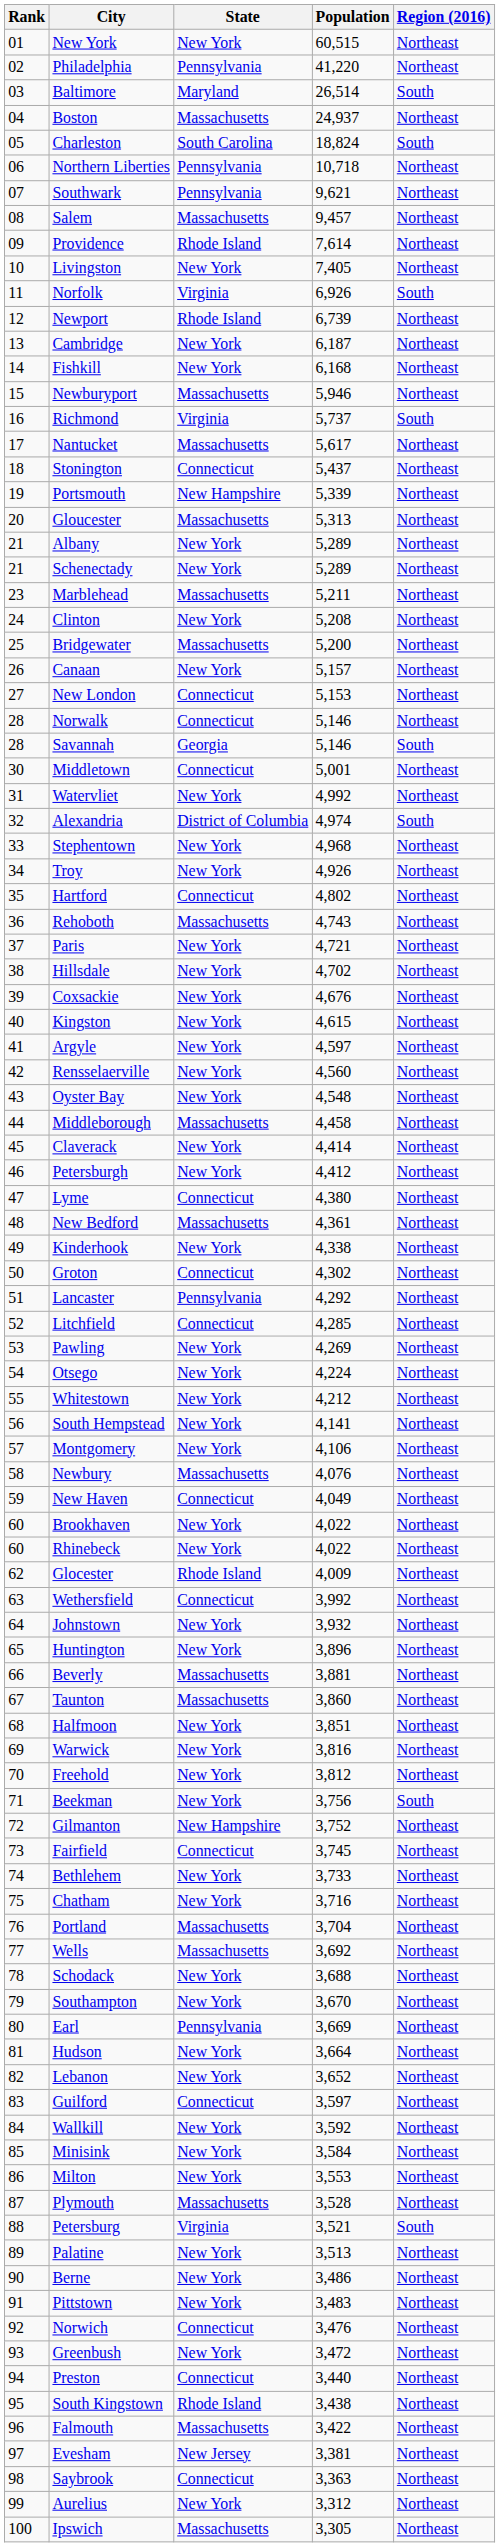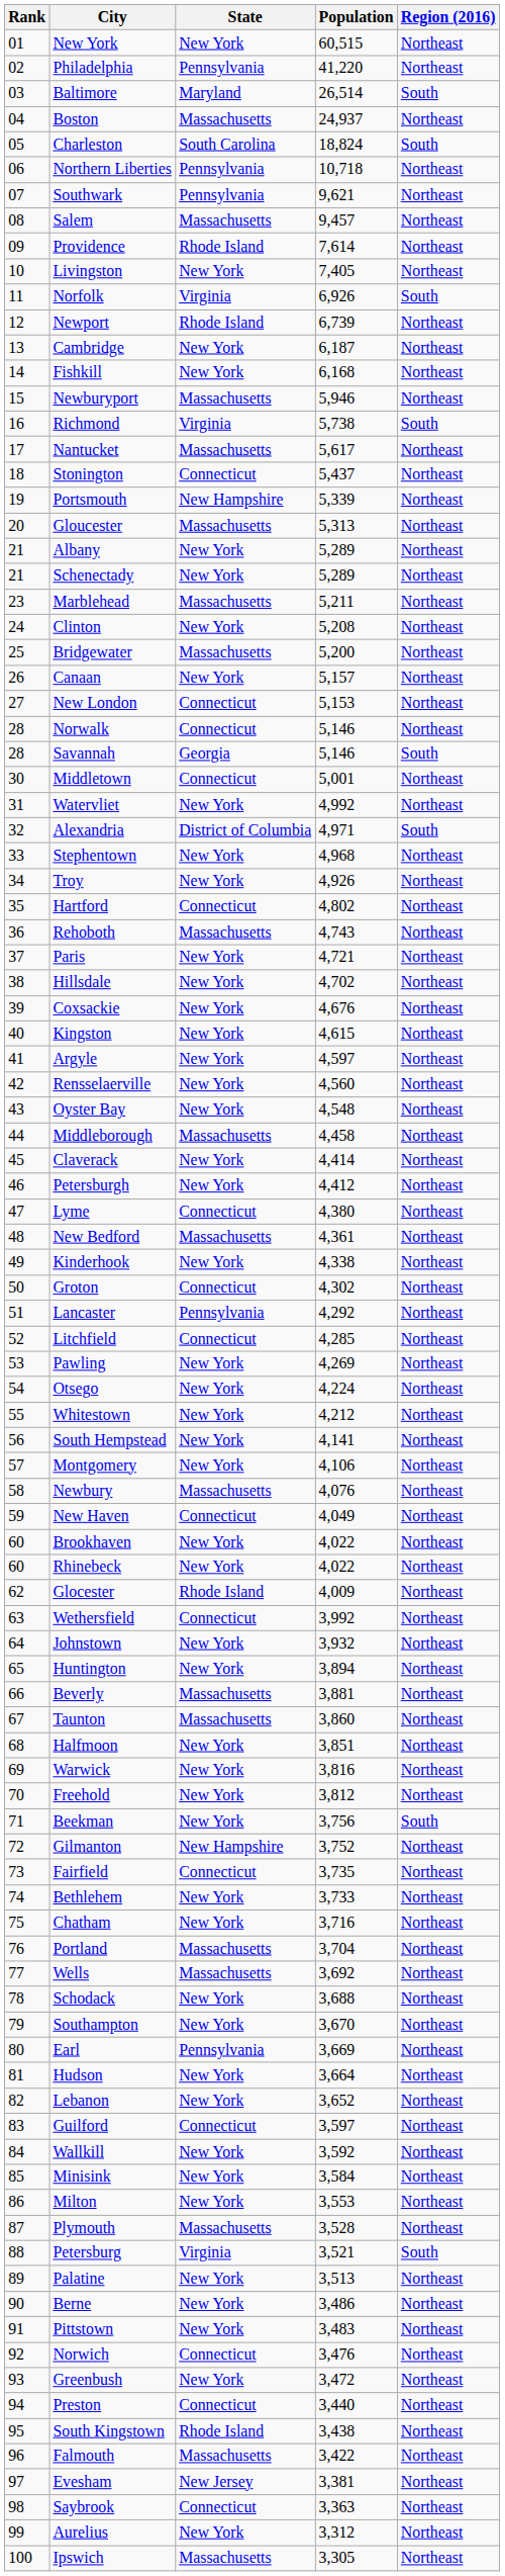 <table class="wikitable sortable">
 <tr>
 <th>Rank</th>
 <th>City</th>
 <th>State</th>
 <th>Population</th>
 <th><a href='#'>Region (2016)</a></th>
 </tr>
 <tr>
 <td>01</td>
 <td><a href='#'>New York</a></td>
 <td><a href='#'>New York</a></td>
 <td>60,515</td>
 <td><a href='#'>Northeast</a></td>
 </tr>
 <tr>
 <td>02</td>
 <td><a href='#'>Philadelphia</a></td>
 <td><a href='#'>Pennsylvania</a></td>
 <td>41,220</td>
 <td><a href='#'>Northeast</a></td>
 </tr>
 <tr>
 <td>03</td>
 <td><a href='#'>Baltimore</a></td>
 <td><a href='#'>Maryland</a></td>
 <td>26,514</td>
 <td><a href='#'>South</a></td>
 </tr>
 <tr>
 <td>04</td>
 <td><a href='#'>Boston</a></td>
 <td><a href='#'>Massachusetts</a></td>
 <td>24,937</td>
 <td><a href='#'>Northeast</a></td>
 </tr>
 <tr>
 <td>05</td>
 <td><a href='#'>Charleston</a></td>
 <td><a href='#'>South Carolina</a></td>
 <td>18,824</td>
 <td><a href='#'>South</a></td>
 </tr>
 <tr>
 <td>06</td>
 <td><a href='#'>Northern Liberties</a></td>
 <td><a href='#'>Pennsylvania</a></td>
 <td>10,718</td>
 <td><a href='#'>Northeast</a></td>
 </tr>
 <tr>
 <td>07</td>
 <td><a href='#'>Southwark</a></td>
 <td><a href='#'>Pennsylvania</a></td>
 <td>9,621</td>
 <td><a href='#'>Northeast</a></td>
 </tr>
 <tr>
 <td>08</td>
 <td><a href='#'>Salem</a></td>
 <td><a href='#'>Massachusetts</a></td>
 <td>9,457</td>
 <td><a href='#'>Northeast</a></td>
 </tr>
 <tr>
 <td>09</td>
 <td><a href='#'>Providence</a></td>
 <td><a href='#'>Rhode Island</a></td>
 <td>7,614</td>
 <td><a href='#'>Northeast</a></td>
 </tr>
 <tr>
 <td>10</td>
 <td><a href='#'>Livingston</a></td>
 <td><a href='#'>New York</a></td>
 <td>7,405</td>
 <td><a href='#'>Northeast</a></td>
 </tr>
 <tr>
 <td>11</td>
 <td><a href='#'>Norfolk</a></td>
 <td><a href='#'>Virginia</a></td>
 <td>6,926</td>
 <td><a href='#'>South</a></td>
 </tr>
 <tr>
 <td>12</td>
 <td><a href='#'>Newport</a></td>
 <td><a href='#'>Rhode Island</a></td>
 <td>6,739</td>
 <td><a href='#'>Northeast</a></td>
 </tr>
 <tr>
 <td>13</td>
 <td><a href='#'>Cambridge</a></td>
 <td><a href='#'>New York</a></td>
 <td>6,187</td>
 <td><a href='#'>Northeast</a></td>
 </tr>
 <tr>
 <td>14</td>
 <td><a href='#'>Fishkill</a></td>
 <td><a href='#'>New York</a></td>
 <td>6,168</td>
 <td><a href='#'>Northeast</a></td>
 </tr>
 <tr>
 <td>15</td>
 <td><a href='#'>Newburyport</a></td>
 <td><a href='#'>Massachusetts</a></td>
 <td>5,946</td>
 <td><a href='#'>Northeast</a></td>
 </tr>
 <tr>
 <td>16</td>
 <td><a href='#'>Richmond</a></td>
 <td><a href='#'>Virginia</a></td>
-<td>5,737</td>
+<td>5,738</td>
 <td><a href='#'>South</a></td>
 </tr>
 <tr>
 <td>17</td>
 <td><a href='#'>Nantucket</a></td>
 <td><a href='#'>Massachusetts</a></td>
 <td>5,617</td>
 <td><a href='#'>Northeast</a></td>
 </tr>
 <tr>
 <td>18</td>
 <td><a href='#'>Stonington</a></td>
 <td><a href='#'>Connecticut</a></td>
 <td>5,437</td>
 <td><a href='#'>Northeast</a></td>
 </tr>
 <tr>
 <td>19</td>
 <td><a href='#'>Portsmouth</a></td>
 <td><a href='#'>New Hampshire</a></td>
 <td>5,339</td>
 <td><a href='#'>Northeast</a></td>
 </tr>
 <tr>
 <td>20</td>
 <td><a href='#'>Gloucester</a></td>
 <td><a href='#'>Massachusetts</a></td>
 <td>5,313</td>
 <td><a href='#'>Northeast</a></td>
 </tr>
 <tr>
 <td>21</td>
 <td><a href='#'>Albany</a></td>
 <td><a href='#'>New York</a></td>
 <td>5,289</td>
 <td><a href='#'>Northeast</a></td>
 </tr>
 <tr>
 <td>21</td>
 <td><a href='#'>Schenectady</a></td>
 <td><a href='#'>New York</a></td>
 <td>5,289</td>
 <td><a href='#'>Northeast</a></td>
 </tr>
 <tr>
 <td>23</td>
 <td><a href='#'>Marblehead</a></td>
 <td><a href='#'>Massachusetts</a></td>
 <td>5,211</td>
 <td><a href='#'>Northeast</a></td>
 </tr>
 <tr>
 <td>24</td>
 <td><a href='#'>Clinton</a></td>
 <td><a href='#'>New York</a></td>
 <td>5,208</td>
 <td><a href='#'>Northeast</a></td>
 </tr>
 <tr>
 <td>25</td>
 <td><a href='#'>Bridgewater</a></td>
 <td><a href='#'>Massachusetts</a></td>
 <td>5,200</td>
 <td><a href='#'>Northeast</a></td>
 </tr>
 <tr>
 <td>26</td>
 <td><a href='#'>Canaan</a></td>
 <td><a href='#'>New York</a></td>
 <td>5,157</td>
 <td><a href='#'>Northeast</a></td>
 </tr>
 <tr>
 <td>27</td>
 <td><a href='#'>New London</a></td>
 <td><a href='#'>Connecticut</a></td>
 <td>5,153</td>
 <td><a href='#'>Northeast</a></td>
 </tr>
 <tr>
 <td>28</td>
 <td><a href='#'>Norwalk</a></td>
 <td><a href='#'>Connecticut</a></td>
 <td>5,146</td>
 <td><a href='#'>Northeast</a></td>
 </tr>
 <tr>
 <td>28</td>
 <td><a href='#'>Savannah</a></td>
 <td><a href='#'>Georgia</a></td>
 <td>5,146</td>
 <td><a href='#'>South</a></td>
 </tr>
 <tr>
 <td>30</td>
 <td><a href='#'>Middletown</a></td>
 <td><a href='#'>Connecticut</a></td>
 <td>5,001</td>
 <td><a href='#'>Northeast</a></td>
 </tr>
 <tr>
 <td>31</td>
 <td><a href='#'>Watervliet</a></td>
 <td><a href='#'>New York</a></td>
 <td>4,992</td>
 <td><a href='#'>Northeast</a></td>
 </tr>
 <tr>
 <td>32</td>
 <td><a href='#'>Alexandria</a></td>
 <td><a href='#'>District of Columbia</a></td>
-<td>4,974</td>
+<td>4,971</td>
 <td><a href='#'>South</a></td>
 </tr>
 <tr>
 <td>33</td>
 <td><a href='#'>Stephentown</a></td>
 <td><a href='#'>New York</a></td>
 <td>4,968</td>
 <td><a href='#'>Northeast</a></td>
 </tr>
 <tr>
 <td>34</td>
 <td><a href='#'>Troy</a></td>
 <td><a href='#'>New York</a></td>
 <td>4,926</td>
 <td><a href='#'>Northeast</a></td>
 </tr>
 <tr>
 <td>35</td>
 <td><a href='#'>Hartford</a></td>
 <td><a href='#'>Connecticut</a></td>
 <td>4,802</td>
 <td><a href='#'>Northeast</a></td>
 </tr>
 <tr>
 <td>36</td>
 <td><a href='#'>Rehoboth</a></td>
 <td><a href='#'>Massachusetts</a></td>
 <td>4,743</td>
 <td><a href='#'>Northeast</a></td>
 </tr>
 <tr>
 <td>37</td>
 <td><a href='#'>Paris</a></td>
 <td><a href='#'>New York</a></td>
 <td>4,721</td>
 <td><a href='#'>Northeast</a></td>
 </tr>
 <tr>
 <td>38</td>
 <td><a href='#'>Hillsdale</a></td>
 <td><a href='#'>New York</a></td>
 <td>4,702</td>
 <td><a href='#'>Northeast</a></td>
 </tr>
 <tr>
 <td>39</td>
 <td><a href='#'>Coxsackie</a></td>
 <td><a href='#'>New York</a></td>
 <td>4,676</td>
 <td><a href='#'>Northeast</a></td>
 </tr>
 <tr>
 <td>40</td>
 <td><a href='#'>Kingston</a></td>
 <td><a href='#'>New York</a></td>
 <td>4,615</td>
 <td><a href='#'>Northeast</a></td>
 </tr>
 <tr>
 <td>41</td>
 <td><a href='#'>Argyle</a></td>
 <td><a href='#'>New York</a></td>
 <td>4,597</td>
 <td><a href='#'>Northeast</a></td>
 </tr>
 <tr>
 <td>42</td>
 <td><a href='#'>Rensselaerville</a></td>
 <td><a href='#'>New York</a></td>
 <td>4,560</td>
 <td><a href='#'>Northeast</a></td>
 </tr>
 <tr>
 <td>43</td>
 <td><a href='#'>Oyster Bay</a></td>
 <td><a href='#'>New York</a></td>
 <td>4,548</td>
 <td><a href='#'>Northeast</a></td>
 </tr>
 <tr>
 <td>44</td>
 <td><a href='#'>Middleborough</a></td>
 <td><a href='#'>Massachusetts</a></td>
 <td>4,458</td>
 <td><a href='#'>Northeast</a></td>
 </tr>
 <tr>
 <td>45</td>
 <td><a href='#'>Claverack</a></td>
 <td><a href='#'>New York</a></td>
 <td>4,414</td>
 <td><a href='#'>Northeast</a></td>
 </tr>
 <tr>
 <td>46</td>
 <td><a href='#'>Petersburgh</a></td>
 <td><a href='#'>New York</a></td>
 <td>4,412</td>
 <td><a href='#'>Northeast</a></td>
 </tr>
 <tr>
 <td>47</td>
 <td><a href='#'>Lyme</a></td>
 <td><a href='#'>Connecticut</a></td>
 <td>4,380</td>
 <td><a href='#'>Northeast</a></td>
 </tr>
 <tr>
 <td>48</td>
 <td><a href='#'>New Bedford</a></td>
 <td><a href='#'>Massachusetts</a></td>
 <td>4,361</td>
 <td><a href='#'>Northeast</a></td>
 </tr>
 <tr>
 <td>49</td>
 <td><a href='#'>Kinderhook</a></td>
 <td><a href='#'>New York</a></td>
 <td>4,338</td>
 <td><a href='#'>Northeast</a></td>
 </tr>
 <tr>
 <td>50</td>
 <td><a href='#'>Groton</a></td>
 <td><a href='#'>Connecticut</a></td>
 <td>4,302</td>
 <td><a href='#'>Northeast</a></td>
 </tr>
 <tr>
 <td>51</td>
 <td><a href='#'>Lancaster</a></td>
 <td><a href='#'>Pennsylvania</a></td>
 <td>4,292</td>
 <td><a href='#'>Northeast</a></td>
 </tr>
 <tr>
 <td>52</td>
 <td><a href='#'>Litchfield</a></td>
 <td><a href='#'>Connecticut</a></td>
 <td>4,285</td>
 <td><a href='#'>Northeast</a></td>
 </tr>
 <tr>
 <td>53</td>
 <td><a href='#'>Pawling</a></td>
 <td><a href='#'>New York</a></td>
 <td>4,269</td>
 <td><a href='#'>Northeast</a></td>
 </tr>
 <tr>
 <td>54</td>
 <td><a href='#'>Otsego</a></td>
 <td><a href='#'>New York</a></td>
 <td>4,224</td>
 <td><a href='#'>Northeast</a></td>
 </tr>
 <tr>
 <td>55</td>
 <td><a href='#'>Whitestown</a></td>
 <td><a href='#'>New York</a></td>
 <td>4,212</td>
 <td><a href='#'>Northeast</a></td>
 </tr>
 <tr>
 <td>56</td>
 <td><a href='#'>South Hempstead</a></td>
 <td><a href='#'>New York</a></td>
 <td>4,141</td>
 <td><a href='#'>Northeast</a></td>
 </tr>
 <tr>
 <td>57</td>
 <td><a href='#'>Montgomery</a></td>
 <td><a href='#'>New York</a></td>
 <td>4,106</td>
 <td><a href='#'>Northeast</a></td>
 </tr>
 <tr>
 <td>58</td>
 <td><a href='#'>Newbury</a></td>
 <td><a href='#'>Massachusetts</a></td>
 <td>4,076</td>
 <td><a href='#'>Northeast</a></td>
 </tr>
 <tr>
 <td>59</td>
 <td><a href='#'>New Haven</a></td>
 <td><a href='#'>Connecticut</a></td>
 <td>4,049</td>
 <td><a href='#'>Northeast</a></td>
 </tr>
 <tr>
 <td>60</td>
 <td><a href='#'>Brookhaven</a></td>
 <td><a href='#'>New York</a></td>
 <td>4,022</td>
 <td><a href='#'>Northeast</a></td>
 </tr>
 <tr>
 <td>60</td>
 <td><a href='#'>Rhinebeck</a></td>
 <td><a href='#'>New York</a></td>
 <td>4,022</td>
 <td><a href='#'>Northeast</a></td>
 </tr>
 <tr>
 <td>62</td>
 <td><a href='#'>Glocester</a></td>
 <td><a href='#'>Rhode Island</a></td>
 <td>4,009</td>
 <td><a href='#'>Northeast</a></td>
 </tr>
 <tr>
 <td>63</td>
 <td><a href='#'>Wethersfield</a></td>
 <td><a href='#'>Connecticut</a></td>
 <td>3,992</td>
 <td><a href='#'>Northeast</a></td>
 </tr>
 <tr>
 <td>64</td>
 <td><a href='#'>Johnstown</a></td>
 <td><a href='#'>New York</a></td>
 <td>3,932</td>
 <td><a href='#'>Northeast</a></td>
 </tr>
 <tr>
 <td>65</td>
 <td><a href='#'>Huntington</a></td>
 <td><a href='#'>New York</a></td>
-<td>3,896</td>
+<td>3,894</td>
 <td><a href='#'>Northeast</a></td>
 </tr>
 <tr>
 <td>66</td>
 <td><a href='#'>Beverly</a></td>
 <td><a href='#'>Massachusetts</a></td>
 <td>3,881</td>
 <td><a href='#'>Northeast</a></td>
 </tr>
 <tr>
 <td>67</td>
 <td><a href='#'>Taunton</a></td>
 <td><a href='#'>Massachusetts</a></td>
 <td>3,860</td>
 <td><a href='#'>Northeast</a></td>
 </tr>
 <tr>
 <td>68</td>
 <td><a href='#'>Halfmoon</a></td>
 <td><a href='#'>New York</a></td>
 <td>3,851</td>
 <td><a href='#'>Northeast</a></td>
 </tr>
 <tr>
 <td>69</td>
 <td><a href='#'>Warwick</a></td>
 <td><a href='#'>New York</a></td>
 <td>3,816</td>
 <td><a href='#'>Northeast</a></td>
 </tr>
 <tr>
 <td>70</td>
 <td><a href='#'>Freehold</a></td>
 <td><a href='#'>New York</a></td>
 <td>3,812</td>
 <td><a href='#'>Northeast</a></td>
 </tr>
 <tr>
 <td>71</td>
 <td><a href='#'>Beekman</a></td>
 <td><a href='#'>New York</a></td>
 <td>3,756</td>
 <td><a href='#'>South</a></td>
 </tr>
 <tr>
 <td>72</td>
 <td><a href='#'>Gilmanton</a></td>
 <td><a href='#'>New Hampshire</a></td>
 <td>3,752</td>
 <td><a href='#'>Northeast</a></td>
 </tr>
 <tr>
 <td>73</td>
 <td><a href='#'>Fairfield</a></td>
 <td><a href='#'>Connecticut</a></td>
-<td>3,745</td>
+<td>3,735</td>
 <td><a href='#'>Northeast</a></td>
 </tr>
 <tr>
 <td>74</td>
 <td><a href='#'>Bethlehem</a></td>
 <td><a href='#'>New York</a></td>
 <td>3,733</td>
 <td><a href='#'>Northeast</a></td>
 </tr>
 <tr>
 <td>75</td>
 <td><a href='#'>Chatham</a></td>
 <td><a href='#'>New York</a></td>
 <td>3,716</td>
 <td><a href='#'>Northeast</a></td>
 </tr>
 <tr>
 <td>76</td>
 <td><a href='#'>Portland</a></td>
 <td><a href='#'>Massachusetts</a></td>
 <td>3,704</td>
 <td><a href='#'>Northeast</a></td>
 </tr>
 <tr>
 <td>77</td>
 <td><a href='#'>Wells</a></td>
 <td><a href='#'>Massachusetts</a></td>
 <td>3,692</td>
 <td><a href='#'>Northeast</a></td>
 </tr>
 <tr>
 <td>78</td>
 <td><a href='#'>Schodack</a></td>
 <td><a href='#'>New York</a></td>
 <td>3,688</td>
 <td><a href='#'>Northeast</a></td>
 </tr>
 <tr>
 <td>79</td>
 <td><a href='#'>Southampton</a></td>
 <td><a href='#'>New York</a></td>
 <td>3,670</td>
 <td><a href='#'>Northeast</a></td>
 </tr>
 <tr>
 <td>80</td>
 <td><a href='#'>Earl</a></td>
 <td><a href='#'>Pennsylvania</a></td>
 <td>3,669</td>
 <td><a href='#'>Northeast</a></td>
 </tr>
 <tr>
 <td>81</td>
 <td><a href='#'>Hudson</a></td>
 <td><a href='#'>New York</a></td>
 <td>3,664</td>
 <td><a href='#'>Northeast</a></td>
 </tr>
 <tr>
 <td>82</td>
 <td><a href='#'>Lebanon</a></td>
 <td><a href='#'>New York</a></td>
 <td>3,652</td>
 <td><a href='#'>Northeast</a></td>
 </tr>
 <tr>
 <td>83</td>
 <td><a href='#'>Guilford</a></td>
 <td><a href='#'>Connecticut</a></td>
 <td>3,597</td>
 <td><a href='#'>Northeast</a></td>
 </tr>
 <tr>
 <td>84</td>
 <td><a href='#'>Wallkill</a></td>
 <td><a href='#'>New York</a></td>
 <td>3,592</td>
 <td><a href='#'>Northeast</a></td>
 </tr>
 <tr>
 <td>85</td>
 <td><a href='#'>Minisink</a></td>
 <td><a href='#'>New York</a></td>
 <td>3,584</td>
 <td><a href='#'>Northeast</a></td>
 </tr>
 <tr>
 <td>86</td>
 <td><a href='#'>Milton</a></td>
 <td><a href='#'>New York</a></td>
 <td>3,553</td>
 <td><a href='#'>Northeast</a></td>
 </tr>
 <tr>
 <td>87</td>
 <td><a href='#'>Plymouth</a></td>
 <td><a href='#'>Massachusetts</a></td>
 <td>3,528</td>
 <td><a href='#'>Northeast</a></td>
 </tr>
 <tr>
 <td>88</td>
 <td><a href='#'>Petersburg</a></td>
 <td><a href='#'>Virginia</a></td>
 <td>3,521</td>
 <td><a href='#'>South</a></td>
 </tr>
 <tr>
 <td>89</td>
 <td><a href='#'>Palatine</a></td>
 <td><a href='#'>New York</a></td>
 <td>3,513</td>
 <td><a href='#'>Northeast</a></td>
 </tr>
 <tr>
 <td>90</td>
 <td><a href='#'>Berne</a></td>
 <td><a href='#'>New York</a></td>
 <td>3,486</td>
 <td><a href='#'>Northeast</a></td>
 </tr>
 <tr>
 <td>91</td>
 <td><a href='#'>Pittstown</a></td>
 <td><a href='#'>New York</a></td>
 <td>3,483</td>
 <td><a href='#'>Northeast</a></td>
 </tr>
 <tr>
 <td>92</td>
 <td><a href='#'>Norwich</a></td>
 <td><a href='#'>Connecticut</a></td>
 <td>3,476</td>
 <td><a href='#'>Northeast</a></td>
 </tr>
 <tr>
 <td>93</td>
 <td><a href='#'>Greenbush</a></td>
 <td><a href='#'>New York</a></td>
 <td>3,472</td>
 <td><a href='#'>Northeast</a></td>
 </tr>
 <tr>
 <td>94</td>
 <td><a href='#'>Preston</a></td>
 <td><a href='#'>Connecticut</a></td>
 <td>3,440</td>
 <td><a href='#'>Northeast</a></td>
 </tr>
 <tr>
 <td>95</td>
 <td><a href='#'>South Kingstown</a></td>
 <td><a href='#'>Rhode Island</a></td>
 <td>3,438</td>
 <td><a href='#'>Northeast</a></td>
 </tr>
 <tr>
 <td>96</td>
 <td><a href='#'>Falmouth</a></td>
 <td><a href='#'>Massachusetts</a></td>
 <td>3,422</td>
 <td><a href='#'>Northeast</a></td>
 </tr>
 <tr>
 <td>97</td>
 <td><a href='#'>Evesham</a></td>
 <td><a href='#'>New Jersey</a></td>
 <td>3,381</td>
 <td><a href='#'>Northeast</a></td>
 </tr>
 <tr>
 <td>98</td>
 <td><a href='#'>Saybrook</a></td>
 <td><a href='#'>Connecticut</a></td>
 <td>3,363</td>
 <td><a href='#'>Northeast</a></td>
 </tr>
 <tr>
 <td>99</td>
 <td><a href='#'>Aurelius</a></td>
 <td><a href='#'>New York</a></td>
 <td>3,312</td>
 <td><a href='#'>Northeast</a></td>
 </tr>
 <tr>
 <td>100</td>
 <td><a href='#'>Ipswich</a></td>
 <td><a href='#'>Massachusetts</a></td>
 <td>3,305</td>
 <td><a href='#'>Northeast</a></td>
 </tr>
 </table>
